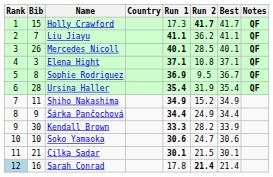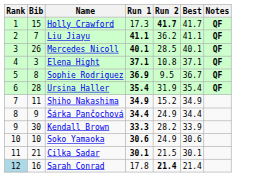 <table class="wikitable sortable" style="text-align:center">
 <tr>
 <th>Rank</th>
 <th>Bib</th>
 <th>Name</th>
-<th>Country</th>
 <th>Run 1</th>
 <th>Run 2</th>
 <th>Best</th>
 <th>Notes</th>
 </tr>
 <tr bgcolor="#ccffcc">
 <td>1</td>
 <td>15</td>
 <td align=left><a href='#'>Holly Crawford</a></td>
-<td align=left></td>
 <td>17.3</td>
 <td><strong>41.7</strong></td>
 <td>41.7</td>
 <td><strong>QF</strong></td>
 </tr>
 <tr bgcolor="#ccffcc">
 <td>2</td>
 <td>7</td>
 <td align=left><a href='#'>Liu Jiayu</a></td>
-<td align=left></td>
 <td><strong>41.1</strong></td>
 <td>36.2</td>
 <td>41.1</td>
 <td><strong>QF</strong></td>
 </tr>
 <tr bgcolor="#ccffcc">
 <td>3</td>
 <td>26</td>
 <td align=left><a href='#'>Mercedes Nicoll</a></td>
-<td align=left></td>
 <td><strong>40.1</strong></td>
 <td>28.5</td>
 <td>40.1</td>
 <td><strong>QF</strong></td>
 </tr>
 <tr bgcolor="#ccffcc">
 <td>4</td>
 <td>3</td>
 <td align=left><a href='#'>Elena Hight</a></td>
-<td align=left></td>
 <td><strong>37.1</strong></td>
 <td>10.8</td>
 <td>37.1</td>
 <td><strong>QF</strong></td>
 </tr>
 <tr bgcolor="#ccffcc">
 <td>5</td>
 <td>8</td>
 <td align=left><a href='#'>Sophie Rodriguez</a></td>
-<td align=left></td>
 <td><strong>36.9</strong></td>
 <td>9.5</td>
 <td>36.7</td>
 <td><strong>QF</strong></td>
 </tr>
 <tr bgcolor="#ccffcc">
 <td>6</td>
 <td>28</td>
 <td align=left><a href='#'>Ursina Haller</a></td>
-<td align=left></td>
 <td><strong>35.4</strong></td>
 <td>31.9</td>
 <td>35.4</td>
 <td><strong>QF</strong></td>
 </tr>
 <tr>
 <td>7</td>
 <td>11</td>
 <td align=left><a href='#'>Shiho Nakashima</a></td>
-<td align=left></td>
 <td><strong>34.9</strong></td>
 <td>15.2</td>
 <td>34.9</td>
 <td></td>
 </tr>
 <tr>
 <td>8</td>
 <td>9</td>
 <td align=left><a href='#'>Šárka Pančochová</a></td>
-<td align=left></td>
 <td><strong>34.4</strong></td>
 <td>24.9</td>
 <td>34.4</td>
 <td></td>
 </tr>
 <tr>
 <td>9</td>
 <td>30</td>
 <td align=left><a href='#'>Kendall Brown</a></td>
-<td align=left></td>
 <td><strong>33.3</strong></td>
 <td>28.2</td>
 <td>33.9</td>
 <td></td>
 </tr>
 <tr>
 <td>10</td>
 <td>10</td>
 <td align=left><a href='#'>Soko Yamaoka</a></td>
-<td align=left></td>
 <td><strong>30.6</strong></td>
-<td>24.7</td>
+<td>24.9</td>
 <td>30.6</td>
 <td></td>
 </tr>
 <tr>
 <td>11</td>
 <td>21</td>
 <td align=left><a href='#'>Cilka Sadar</a></td>
-<td align=left></td>
 <td><strong>30.1</strong></td>
 <td>21.5</td>
 <td>30.1</td>
 <td></td>
 </tr>
 <tr>
 <td style="background: lightblue;">12</td>
 <td>16</td>
 <td align=left><a href='#'>Sarah Conrad</a></td>
-<td align=left></td>
 <td>17.8</td>
 <td><strong>21.4</strong></td>
 <td>21.4</td>
 <td></td>
 </tr>
 </table>
